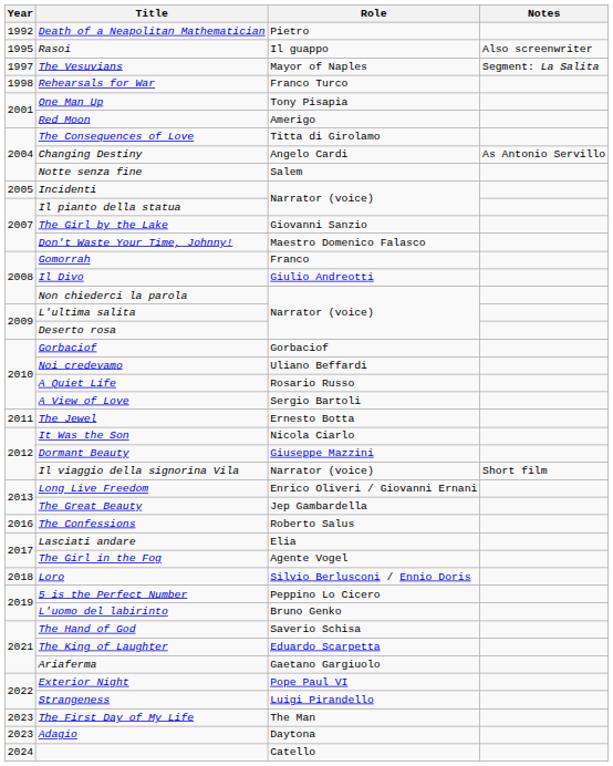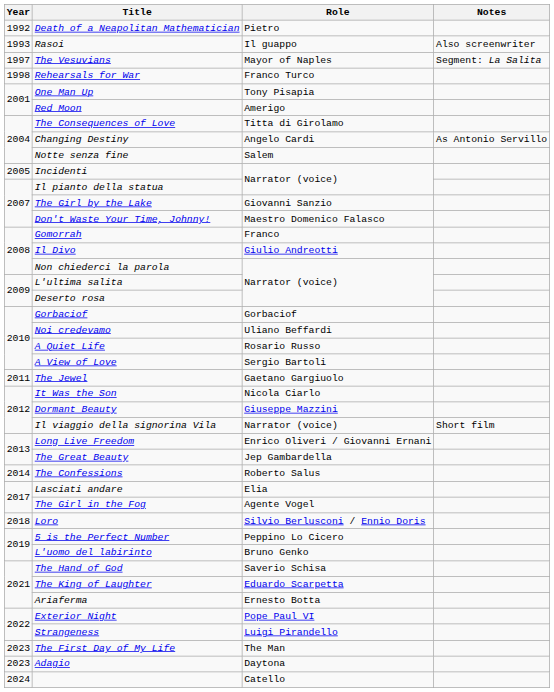 <table class="wikitable sortable">
 <tr>
 <th>Year</th>
 <th>Title</th>
 <th>Role</th>
 <th class="unsortable">Notes</th>
 </tr>
 <tr>
 <td>1992</td>
 <td><em><a href='#'>Death of a Neapolitan Mathematician</a></em></td>
 <td>Pietro</td>
 <td></td>
 </tr>
 <tr>
-<td>1995</td>
+<td>1993</td>
 <td><em>Rasoi</em></td>
 <td>Il guappo</td>
 <td>Also screenwriter</td>
 </tr>
 <tr>
 <td>1997</td>
 <td><em><a href='#'>The Vesuvians</a></em></td>
 <td>Mayor of Naples</td>
 <td>Segment: <em>La Salita</em></td>
 </tr>
 <tr>
 <td>1998</td>
 <td><em><a href='#'>Rehearsals for War</a></em></td>
 <td>Franco Turco</td>
 <td></td>
 </tr>
 <tr>
 <td rowspan="2">2001</td>
 <td><em><a href='#'>One Man Up</a></em></td>
 <td>Tony Pisapia</td>
 <td></td>
 </tr>
 <tr>
 <td><em><a href='#'>Red Moon</a></em></td>
 <td>Amerigo</td>
 <td></td>
 </tr>
 <tr>
 <td rowspan="3">2004</td>
 <td><em><a href='#'>The Consequences of Love</a></em></td>
 <td>Titta di Girolamo</td>
 <td></td>
 </tr>
 <tr>
 <td><em>Changing Destiny</em></td>
 <td>Angelo Cardi</td>
 <td>As Antonio Servillo</td>
 </tr>
 <tr>
 <td><em>Notte senza fine</em></td>
 <td>Salem</td>
 <td></td>
 </tr>
 <tr>
 <td>2005</td>
 <td><em>Incidenti</em></td>
 <td rowspan="2">Narrator (voice)</td>
 <td></td>
 </tr>
 <tr>
 <td rowspan="3">2007</td>
 <td><em>Il pianto della statua</em></td>
 <td></td>
 </tr>
 <tr>
 <td><em><a href='#'>The Girl by the Lake</a></em></td>
 <td>Giovanni Sanzio</td>
 <td></td>
 </tr>
 <tr>
 <td><em><a href='#'>Don't Waste Your Time, Johnny!</a></em></td>
 <td>Maestro Domenico Falasco</td>
 <td></td>
 </tr>
 <tr>
 <td rowspan="3">2008</td>
 <td><em><a href='#'>Gomorrah</a></em></td>
 <td>Franco</td>
 <td></td>
 </tr>
 <tr>
 <td><em><a href='#'>Il Divo</a></em></td>
 <td><a href='#'>Giulio Andreotti</a></td>
 <td></td>
 </tr>
 <tr>
 <td><em>Non chiederci la parola </em></td>
 <td rowspan="3">Narrator (voice)</td>
 <td></td>
 </tr>
 <tr>
 <td rowspan="2">2009</td>
 <td><em>L'ultima salita</em></td>
 <td></td>
 </tr>
 <tr>
 <td><em>Deserto rosa</em></td>
 <td></td>
 </tr>
 <tr>
 <td rowspan="4">2010</td>
 <td><em><a href='#'>Gorbaciof</a></em></td>
 <td>Gorbaciof</td>
 <td></td>
 </tr>
 <tr>
 <td><em><a href='#'>Noi credevamo</a></em></td>
 <td>Uliano Beffardi</td>
 <td></td>
 </tr>
 <tr>
 <td><em><a href='#'>A Quiet Life</a></em></td>
 <td>Rosario Russo</td>
 <td></td>
 </tr>
 <tr>
 <td><em><a href='#'>A View of Love</a></em></td>
 <td>Sergio Bartoli</td>
 <td></td>
 </tr>
 <tr>
 <td>2011</td>
 <td><em><a href='#'>The Jewel</a></em></td>
-<td>Ernesto Botta</td>
+<td>Gaetano Gargiuolo</td>
 <td></td>
 </tr>
 <tr>
 <td rowspan="3">2012</td>
 <td><em><a href='#'>It Was the Son</a></em></td>
 <td>Nicola Ciarlo</td>
 <td></td>
 </tr>
 <tr>
 <td><em><a href='#'>Dormant Beauty</a></em></td>
 <td><a href='#'>Giuseppe Mazzini</a></td>
 <td></td>
 </tr>
 <tr>
 <td><em>Il viaggio della signorina Vila</em></td>
 <td>Narrator (voice)</td>
 <td>Short film</td>
 </tr>
 <tr>
 <td rowspan="2">2013</td>
 <td><em><a href='#'>Long Live Freedom</a></em></td>
 <td>Enrico Oliveri / Giovanni Ernani</td>
 <td></td>
 </tr>
 <tr>
 <td><em><a href='#'>The Great Beauty</a></em></td>
 <td>Jep Gambardella</td>
 <td></td>
 </tr>
 <tr>
-<td>2016</td>
+<td>2014</td>
 <td><em><a href='#'>The Confessions</a></em></td>
 <td>Roberto Salus</td>
 <td></td>
 </tr>
 <tr>
 <td rowspan="2">2017</td>
 <td><em>Lasciati andare</em></td>
 <td>Elia</td>
 <td></td>
 </tr>
 <tr>
 <td><em><a href='#'>The Girl in the Fog</a></em></td>
 <td>Agente Vogel</td>
 <td></td>
 </tr>
 <tr>
 <td>2018</td>
 <td><em><a href='#'>Loro</a></em></td>
 <td><a href='#'>Silvio Berlusconi</a> / <a href='#'>Ennio Doris</a></td>
 <td></td>
 </tr>
 <tr>
 <td rowspan="2">2019</td>
 <td><em><a href='#'>5 is the Perfect Number</a></em></td>
 <td>Peppino Lo Cicero</td>
 <td></td>
 </tr>
 <tr>
 <td><em><a href='#'>L'uomo del labirinto</a></em></td>
 <td>Bruno Genko</td>
 <td></td>
 </tr>
 <tr>
 <td rowspan="3">2021</td>
 <td><em><a href='#'>The Hand of God</a></em></td>
 <td>Saverio Schisa</td>
 <td></td>
 </tr>
 <tr>
 <td><em><a href='#'>The King of Laughter</a></em></td>
 <td><a href='#'>Eduardo Scarpetta</a></td>
 <td></td>
 </tr>
 <tr>
 <td><em>Ariaferma</em></td>
-<td>Gaetano Gargiuolo</td>
+<td>Ernesto Botta</td>
 <td></td>
 </tr>
 <tr>
 <td rowspan="2">2022</td>
 <td><em><a href='#'>Exterior Night</a></em></td>
 <td><a href='#'>Pope Paul VI</a></td>
 <td></td>
 </tr>
 <tr>
 <td><em><a href='#'>Strangeness</a></em></td>
 <td><a href='#'>Luigi Pirandello</a></td>
 <td></td>
 </tr>
 <tr>
 <td>2023</td>
 <td><em><a href='#'>The First Day of My Life</a></em></td>
 <td>The Man</td>
 <td></td>
 </tr>
 <tr>
 <td>2023</td>
 <td><em><a href='#'>Adagio</a></em></td>
 <td>Daytona</td>
 <td></td>
 </tr>
 <tr>
 <td>2024</td>
 <td></td>
 <td>Catello</td>
 </tr>
 </table>
